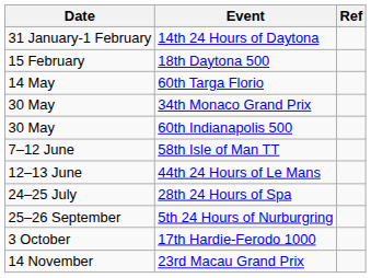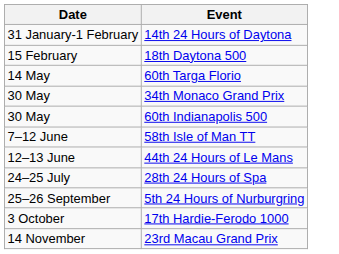 <table class="wikitable" style="font-size: 85%">
 <tr>
 <th>Date</th>
 <th>Event</th>
-<th>Ref</th>
 </tr>
 <tr>
 <td>31 January-1 February</td>
 <td><a href='#'>14th 24 Hours of Daytona</a></td>
-<td></td>
 </tr>
 <tr>
 <td>15 February</td>
 <td><a href='#'>18th Daytona 500</a></td>
-<td></td>
 </tr>
 <tr>
 <td>14 May</td>
 <td><a href='#'>60th Targa Florio</a></td>
-<td></td>
 </tr>
 <tr>
 <td>30 May</td>
 <td><a href='#'>34th Monaco Grand Prix</a></td>
-<td></td>
 </tr>
 <tr>
 <td>30 May</td>
 <td><a href='#'>60th Indianapolis 500</a></td>
-<td></td>
 </tr>
 <tr>
 <td>7–12 June</td>
 <td><a href='#'>58th Isle of Man TT</a></td>
-<td></td>
 </tr>
 <tr>
 <td>12–13 June</td>
 <td><a href='#'>44th 24 Hours of Le Mans</a></td>
-<td></td>
 </tr>
 <tr>
 <td>24–25 July</td>
 <td><a href='#'>28th 24 Hours of Spa</a></td>
-<td></td>
 </tr>
 <tr>
 <td>25–26 September</td>
 <td><a href='#'>5th 24 Hours of Nurburgring</a></td>
-<td></td>
 </tr>
 <tr>
 <td>3 October</td>
 <td><a href='#'>17th Hardie-Ferodo 1000</a></td>
-<td></td>
 </tr>
 <tr>
 <td>14 November</td>
 <td><a href='#'>23rd Macau Grand Prix</a></td>
-<td></td>
 </tr>
 </table>
